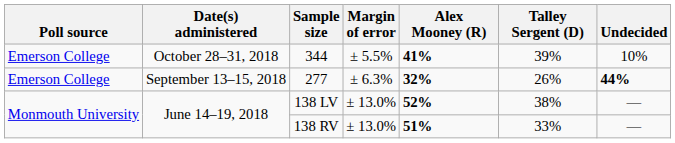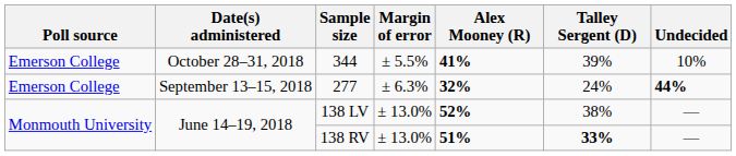 <table class="wikitable">
 <tr valign= bottom>
 <th>Poll source</th>
 <th>Date(s)<br>administered</th>
 <th>Sample<br>size</th>
 <th>Margin<br>of error</th>
 <th style="width:100px;">Alex<br>Mooney (R)</th>
 <th style="width:100px;">Talley<br>Sergent (D)</th>
 <th>Undecided</th>
 </tr>
 <tr>
 <td><a href='#'>Emerson College</a></td>
 <td align="center">October 28–31, 2018</td>
 <td align="center">344</td>
 <td align="center">± 5.5%</td>
 <td><strong>41%</strong></td>
 <td align="center">39%</td>
 <td align="center">10%</td>
 </tr>
 <tr>
 <td><a href='#'>Emerson College</a></td>
 <td align="center">September 13–15, 2018</td>
 <td align="center">277</td>
 <td align="center">± 6.3%</td>
 <td><strong>32%</strong></td>
-<td align="center">26%</td>
+<td align="center">24%</td>
 <td><strong>44%</strong></td>
 </tr>
 <tr>
 <td rowspan="2"><a href='#'>Monmouth University</a></td>
 <td rowspan="2" align="center">June 14–19, 2018</td>
 <td align="center">138 LV</td>
 <td align="center">± 13.0%</td>
 <td><strong>52%</strong></td>
 <td align="center">38%</td>
 <td align="center">—</td>
 </tr>
 <tr>
 <td align="center">138 RV</td>
 <td align="center">± 13.0%</td>
 <td><strong>51%</strong></td>
-<td align="center">33%</td>
+<td align="center"><strong>33%</strong></td>
 <td align="center">—</td>
 </tr>
 </table>
